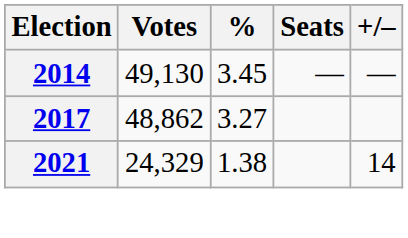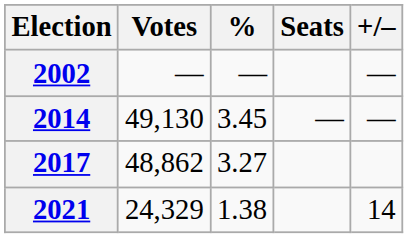 <table class="wikitable" style="text-align: right;">
 <tr>
 <th>Election</th>
 <th>Votes</th>
 <th>%</th>
 <th>Seats</th>
 <th>+/–</th>
+</tr>
+<tr>
+<th><a href='#'>2002</a></th>
+<td>—</td>
+<td>—</td>
+<td></td>
+<td>—</td>
 </tr>
 <tr>
 <th><a href='#'>2014</a></th>
 <td>49,130</td>
 <td>3.45</td>
 <td>—</td>
 <td>—</td>
 </tr>
 <tr>
 <th><a href='#'>2017</a></th>
 <td>48,862</td>
 <td>3.27</td>
 <td></td>
 <td></td>
 </tr>
 <tr>
 <th><a href='#'>2021</a></th>
 <td>24,329</td>
 <td>1.38</td>
 <td></td>
 <td> 14</td>
 </tr>
 </table>
